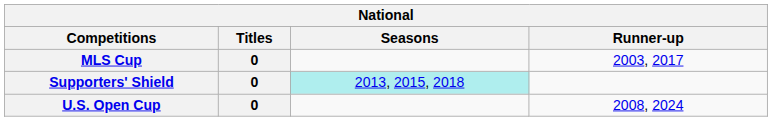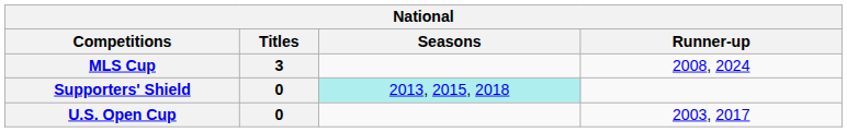 <table class="wikitable">
 <tr>
 <th colspan="4">National</th>
 </tr>
 <tr>
 <th style="width:260px">Competitions</th>
 <th style="width:80px">Titles</th>
 <th style="width:300px">Seasons</th>
 <th style="width:300px">Runner-up</th>
 </tr>
 <tr>
 <th style="text-align:center"><a href='#'>MLS Cup</a></th>
-<th>0</th>
+<th>3</th>
 <td style="text-align:center"></td>
-<td style="text-align:center"><a href='#'>2003</a>, <a href='#'>2017</a></td>
+<td style="text-align:center"><a href='#'>2008</a>, <a href='#'>2024</a></td>
 </tr>
 <tr>
 <th style="text-align:center"><a href='#'>Supporters' Shield</a></th>
 <th>0</th>
 <td style="background: paleturquoise; text-align:center"><a href='#'>2013</a>, <a href='#'>2015</a>, <a href='#'>2018</a></td>
 <td style="text-align:center"></td>
 </tr>
 <tr>
 <th style="text-align:center"><a href='#'>U.S. Open Cup</a></th>
 <th>0</th>
 <td style="text-align:center"></td>
-<td style="text-align:center"><a href='#'>2008</a>, <a href='#'>2024</a></td>
+<td style="text-align:center"><a href='#'>2003</a>, <a href='#'>2017</a></td>
 </tr>
 </table>
